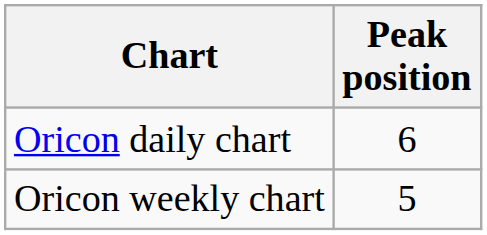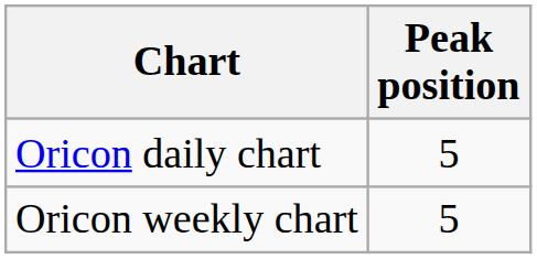 <table class="wikitable">
 <tr>
 <th>Chart</th>
 <th>Peak<br>position</th>
 </tr>
 <tr>
 <td><a href='#'>Oricon</a> daily chart</td>
-<td align="center">6</td>
+<td align="center">5</td>
 </tr>
 <tr>
 <td>Oricon weekly chart</td>
 <td align="center">5</td>
 </tr>
 </table>
